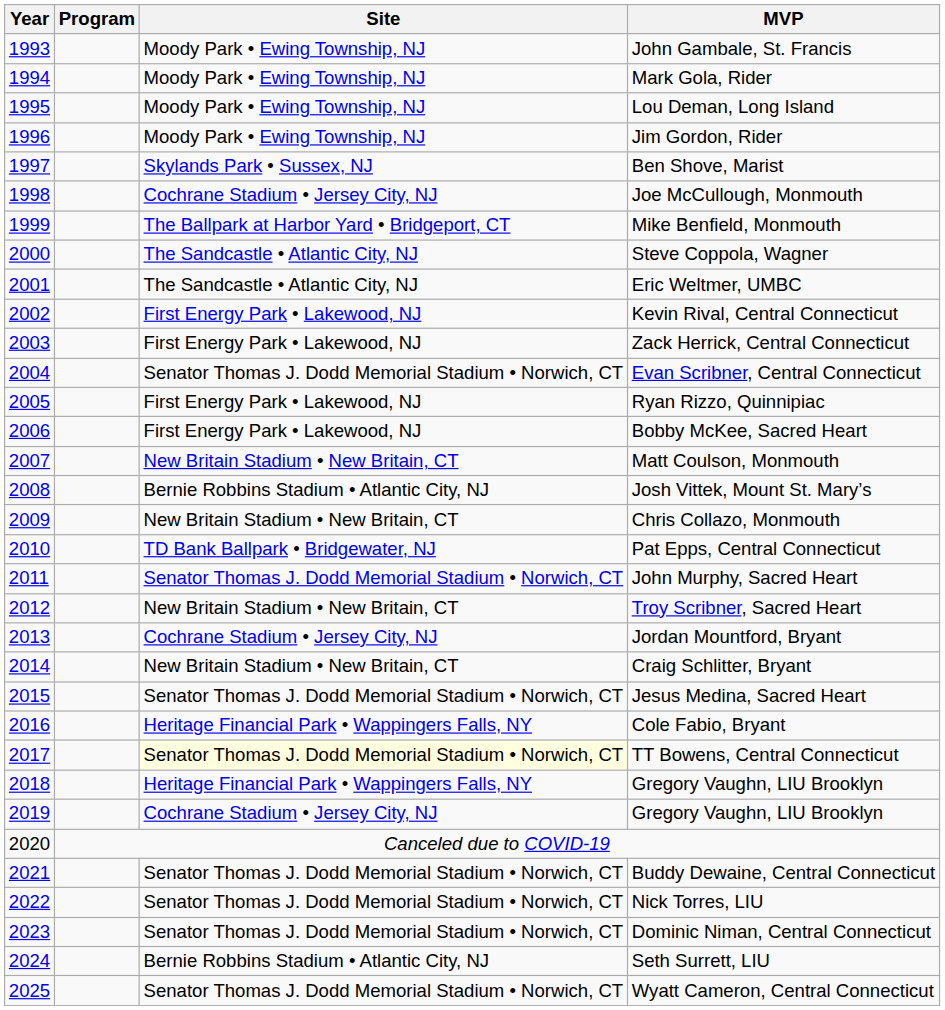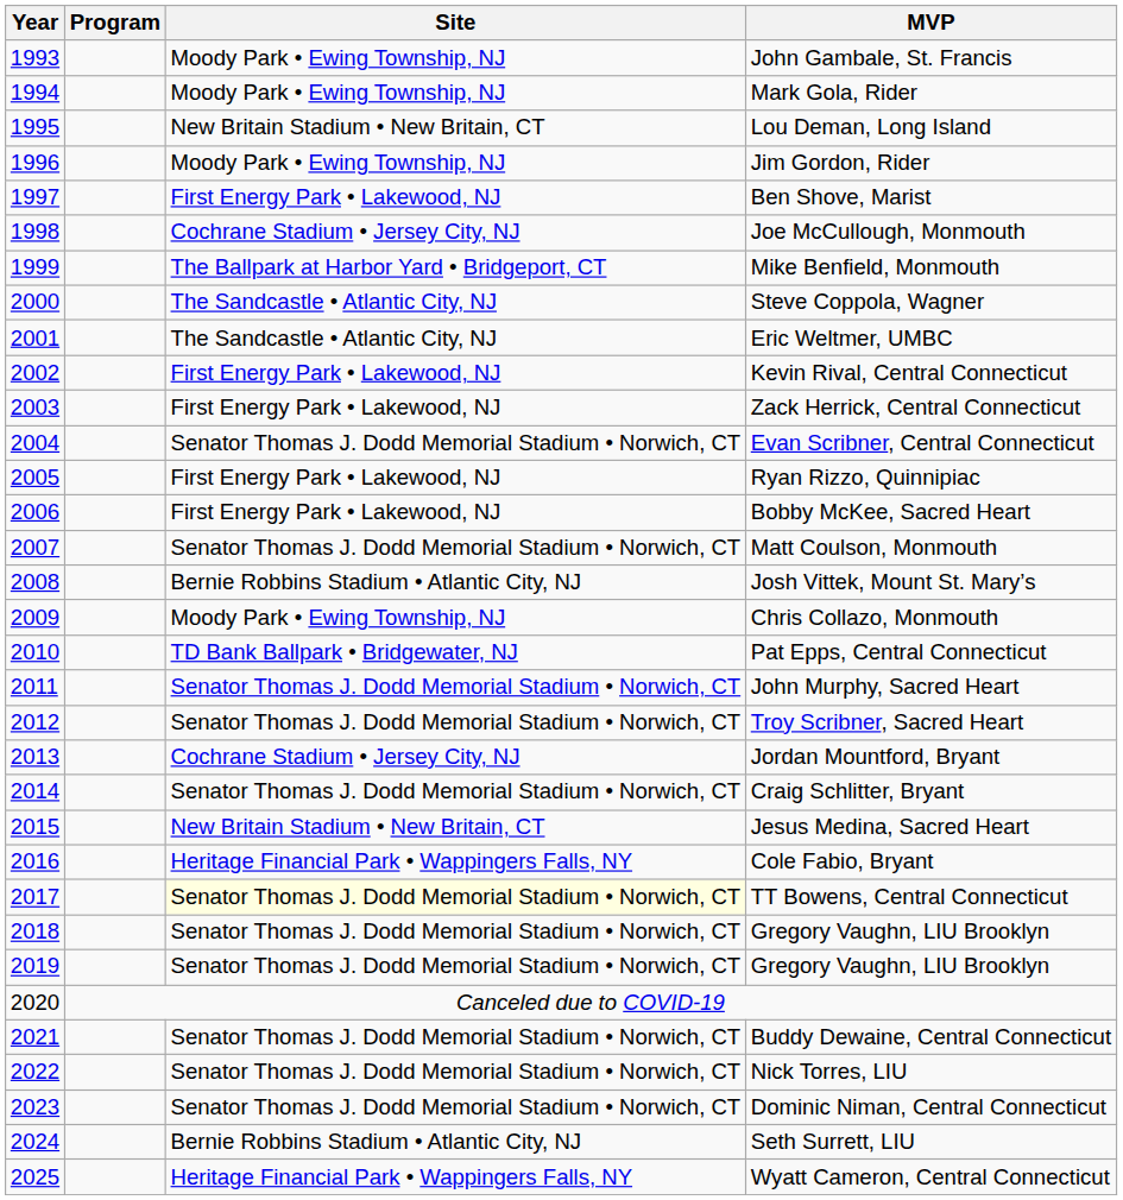 <table class="wikitable">
 <tr>
 <th>Year</th>
 <th>Program</th>
 <th>Site</th>
 <th>MVP</th>
 </tr>
 <tr>
 <td><a href='#'>1993</a></td>
 <td></td>
 <td>Moody Park • <a href='#'>Ewing Township, NJ</a></td>
 <td>John Gambale, St. Francis</td>
 </tr>
 <tr>
 <td><a href='#'>1994</a></td>
 <td></td>
 <td>Moody Park • <a href='#'>Ewing Township, NJ</a></td>
 <td>Mark Gola, Rider</td>
 </tr>
 <tr>
 <td><a href='#'>1995</a></td>
 <td></td>
-<td>Moody Park • <a href='#'>Ewing Township, NJ</a></td>
+<td>New Britain Stadium • New Britain, CT</td>
 <td>Lou Deman, Long Island</td>
 </tr>
 <tr>
 <td><a href='#'>1996</a></td>
 <td></td>
 <td>Moody Park • <a href='#'>Ewing Township, NJ</a></td>
 <td>Jim Gordon, Rider</td>
 </tr>
 <tr>
 <td><a href='#'>1997</a></td>
 <td></td>
-<td><a href='#'>Skylands Park</a> • <a href='#'>Sussex, NJ</a></td>
+<td><a href='#'>First Energy Park</a> • <a href='#'>Lakewood, NJ</a></td>
 <td>Ben Shove, Marist</td>
 </tr>
 <tr>
 <td><a href='#'>1998</a></td>
 <td></td>
 <td><a href='#'>Cochrane Stadium</a> • <a href='#'>Jersey City, NJ</a></td>
 <td>Joe McCullough, Monmouth</td>
 </tr>
 <tr>
 <td><a href='#'>1999</a></td>
 <td></td>
 <td><a href='#'>The Ballpark at Harbor Yard</a> • <a href='#'>Bridgeport, CT</a></td>
 <td>Mike Benfield, Monmouth</td>
 </tr>
 <tr>
 <td><a href='#'>2000</a></td>
 <td></td>
 <td><a href='#'>The Sandcastle</a> • <a href='#'>Atlantic City, NJ</a></td>
 <td>Steve Coppola, Wagner</td>
 </tr>
 <tr>
 <td><a href='#'>2001</a></td>
 <td></td>
 <td>The Sandcastle • Atlantic City, NJ</td>
 <td>Eric Weltmer, UMBC</td>
 </tr>
 <tr>
 <td><a href='#'>2002</a></td>
 <td></td>
 <td><a href='#'>First Energy Park</a> • <a href='#'>Lakewood, NJ</a></td>
 <td>Kevin Rival, Central Connecticut</td>
 </tr>
 <tr>
 <td><a href='#'>2003</a></td>
 <td></td>
 <td>First Energy Park • Lakewood, NJ</td>
 <td>Zack Herrick, Central Connecticut</td>
 </tr>
 <tr>
 <td><a href='#'>2004</a></td>
 <td></td>
 <td>Senator Thomas J. Dodd Memorial Stadium • Norwich, CT</td>
 <td><a href='#'>Evan Scribner</a>, Central Connecticut</td>
 </tr>
 <tr>
 <td><a href='#'>2005</a></td>
 <td></td>
 <td>First Energy Park • Lakewood, NJ</td>
 <td>Ryan Rizzo, Quinnipiac</td>
 </tr>
 <tr>
 <td><a href='#'>2006</a></td>
 <td></td>
 <td>First Energy Park • Lakewood, NJ</td>
 <td>Bobby McKee, Sacred Heart</td>
 </tr>
 <tr>
 <td><a href='#'>2007</a></td>
 <td></td>
-<td><a href='#'>New Britain Stadium</a> • <a href='#'>New Britain, CT</a></td>
+<td>Senator Thomas J. Dodd Memorial Stadium • Norwich, CT</td>
 <td>Matt Coulson, Monmouth</td>
 </tr>
 <tr>
 <td><a href='#'>2008</a></td>
 <td></td>
 <td>Bernie Robbins Stadium • Atlantic City, NJ</td>
 <td>Josh Vittek, Mount St. Mary’s</td>
 </tr>
 <tr>
 <td><a href='#'>2009</a></td>
 <td></td>
-<td>New Britain Stadium • New Britain, CT</td>
+<td>Moody Park • <a href='#'>Ewing Township, NJ</a></td>
 <td>Chris Collazo, Monmouth</td>
 </tr>
 <tr>
 <td><a href='#'>2010</a></td>
 <td></td>
 <td><a href='#'>TD Bank Ballpark</a> • <a href='#'>Bridgewater, NJ</a></td>
 <td>Pat Epps, Central Connecticut</td>
 </tr>
 <tr>
 <td><a href='#'>2011</a></td>
 <td></td>
 <td><a href='#'>Senator Thomas J. Dodd Memorial Stadium</a> • <a href='#'>Norwich, CT</a></td>
 <td>John Murphy, Sacred Heart</td>
 </tr>
 <tr>
 <td><a href='#'>2012</a></td>
 <td></td>
-<td>New Britain Stadium • New Britain, CT</td>
+<td>Senator Thomas J. Dodd Memorial Stadium • Norwich, CT</td>
 <td><a href='#'>Troy Scribner</a>, Sacred Heart</td>
 </tr>
 <tr>
 <td><a href='#'>2013</a></td>
 <td></td>
 <td><a href='#'>Cochrane Stadium</a> • <a href='#'>Jersey City, NJ</a></td>
 <td>Jordan Mountford, Bryant</td>
 </tr>
 <tr>
 <td><a href='#'>2014</a></td>
 <td></td>
-<td>New Britain Stadium • New Britain, CT</td>
+<td>Senator Thomas J. Dodd Memorial Stadium • Norwich, CT</td>
 <td>Craig Schlitter, Bryant</td>
 </tr>
 <tr>
 <td><a href='#'>2015</a></td>
 <td></td>
-<td>Senator Thomas J. Dodd Memorial Stadium • Norwich, CT</td>
+<td><a href='#'>New Britain Stadium</a> • <a href='#'>New Britain, CT</a></td>
 <td>Jesus Medina, Sacred Heart</td>
 </tr>
 <tr>
 <td><a href='#'>2016</a></td>
 <td></td>
 <td><a href='#'>Heritage Financial Park</a> • <a href='#'>Wappingers Falls, NY</a></td>
 <td>Cole Fabio, Bryant</td>
 </tr>
 <tr>
 <td><a href='#'>2017</a></td>
 <td></td>
 <td style="background: lightyellow;">Senator Thomas J. Dodd Memorial Stadium • Norwich, CT</td>
 <td>TT Bowens, Central Connecticut</td>
 </tr>
 <tr>
 <td><a href='#'>2018</a></td>
 <td></td>
-<td><a href='#'>Heritage Financial Park</a> • <a href='#'>Wappingers Falls, NY</a></td>
+<td>Senator Thomas J. Dodd Memorial Stadium • Norwich, CT</td>
 <td>Gregory Vaughn, LIU Brooklyn</td>
 </tr>
 <tr>
 <td><a href='#'>2019</a></td>
 <td></td>
-<td><a href='#'>Cochrane Stadium</a> • <a href='#'>Jersey City, NJ</a></td>
+<td>Senator Thomas J. Dodd Memorial Stadium • Norwich, CT</td>
 <td>Gregory Vaughn, LIU Brooklyn</td>
 </tr>
 <tr>
 <td>2020</td>
 <td colspan=3 align=center><em>Canceled due to <a href='#'>COVID-19</a></em></td>
 </tr>
 <tr>
 <td><a href='#'>2021</a></td>
 <td></td>
 <td>Senator Thomas J. Dodd Memorial Stadium • Norwich, CT</td>
 <td>Buddy Dewaine, Central Connecticut</td>
 </tr>
 <tr>
 <td><a href='#'>2022</a></td>
 <td></td>
 <td>Senator Thomas J. Dodd Memorial Stadium • Norwich, CT</td>
 <td>Nick Torres, LIU</td>
 </tr>
 <tr>
 <td><a href='#'>2023</a></td>
 <td></td>
 <td>Senator Thomas J. Dodd Memorial Stadium • Norwich, CT</td>
 <td>Dominic Niman, Central Connecticut</td>
 </tr>
 <tr>
 <td><a href='#'>2024</a></td>
 <td></td>
 <td>Bernie Robbins Stadium • Atlantic City, NJ</td>
 <td>Seth Surrett, LIU</td>
 </tr>
 <tr>
 <td><a href='#'>2025</a></td>
 <td></td>
-<td>Senator Thomas J. Dodd Memorial Stadium • Norwich, CT</td>
+<td><a href='#'>Heritage Financial Park</a> • <a href='#'>Wappingers Falls, NY</a></td>
 <td>Wyatt Cameron, Central Connecticut</td>
 </tr>
 </table>
